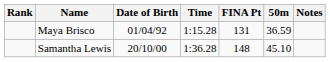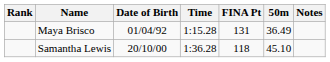 <table class="wikitable sortable" style="text-align:center">
 <tr>
 <th>Rank</th>
 <th>Name</th>
 <th>Date of Birth</th>
 <th>Time</th>
 <th>FINA Pt</th>
 <th>50m</th>
 <th>Notes</th>
 </tr>
 <tr>
 <td></td>
 <td align=left> Maya Brisco</td>
 <td>01/04/92</td>
 <td>1:15.28</td>
 <td>131</td>
-<td>36.59</td>
+<td>36.49</td>
 <td></td>
 </tr>
 <tr>
 <td></td>
 <td align=left> Samantha Lewis</td>
 <td>20/10/00</td>
 <td>1:36.28</td>
-<td>148</td>
+<td>118</td>
 <td>45.10</td>
 <td></td>
 </tr>
 </table>
